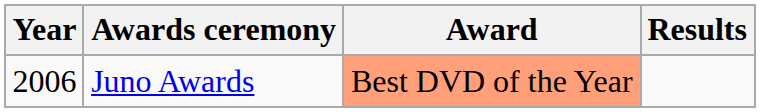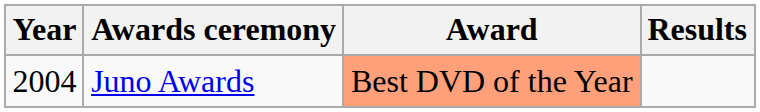 <table class="wikitable">
 <tr>
 <th>Year</th>
 <th>Awards ceremony</th>
 <th>Award</th>
 <th>Results</th>
 </tr>
 <tr>
-<td>2006</td>
+<td>2004</td>
 <td><a href='#'>Juno Awards</a></td>
 <td style="background: lightsalmon;">Best DVD of the Year</td>
 <td></td>
 </tr>
 </table>
